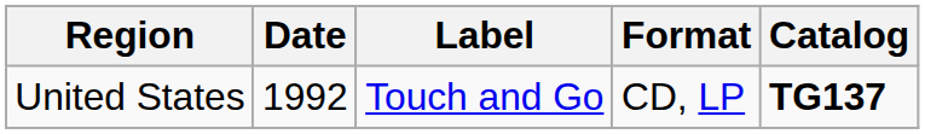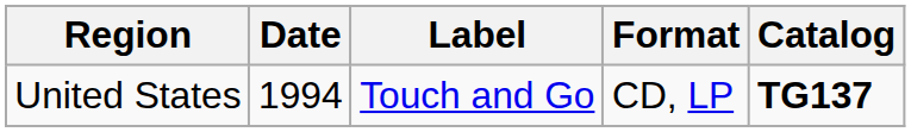 <table class="wikitable">
 <tr>
 <th>Region</th>
 <th>Date</th>
 <th>Label</th>
 <th>Format</th>
 <th>Catalog</th>
 </tr>
 <tr>
 <td>United States</td>
-<td>1992</td>
+<td>1994</td>
 <td><a href='#'>Touch and Go</a></td>
 <td>CD, <a href='#'>LP</a></td>
 <td><strong>TG137</strong></td>
 </tr>
 </table>
